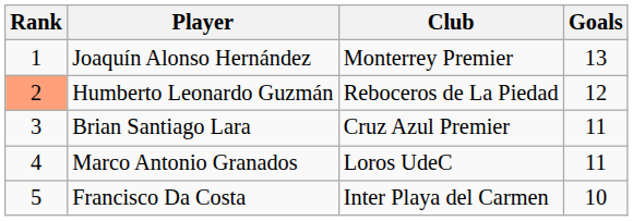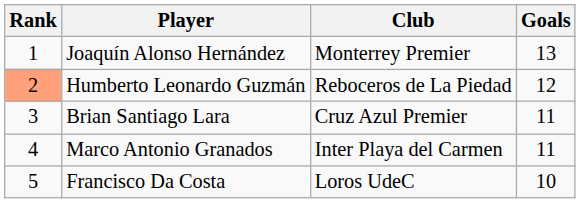 <table class="wikitable">
 <tr>
 <th>Rank</th>
 <th>Player</th>
 <th>Club</th>
 <th>Goals</th>
 </tr>
 <tr>
 <td align=center rowspan=1>1</td>
 <td>  Joaquín Alonso Hernández</td>
 <td>Monterrey Premier</td>
 <td align=center rowspan=1>13</td>
 </tr>
 <tr>
 <td align=center rowspan=1 style="background: lightsalmon;">2</td>
 <td> Humberto Leonardo Guzmán</td>
 <td>Reboceros de La Piedad</td>
 <td align=center rowspan=1>12</td>
 </tr>
 <tr>
 <td align=center rowspan=1>3</td>
 <td> Brian Santiago Lara</td>
 <td>Cruz Azul Premier</td>
 <td align=center rowspan=1>11</td>
 </tr>
 <tr>
 <td align=center rowspan=1>4</td>
 <td>  Marco Antonio Granados</td>
-<td>Loros UdeC</td>
+<td>Inter Playa del Carmen</td>
 <td align=center rowspan=1>11</td>
 </tr>
 <tr>
 <td align=center rowspan=1>5</td>
 <td> Francisco Da Costa</td>
-<td>Inter Playa del Carmen</td>
+<td>Loros UdeC</td>
 <td align=center rowspan=1>10</td>
 </tr>
 </table>
